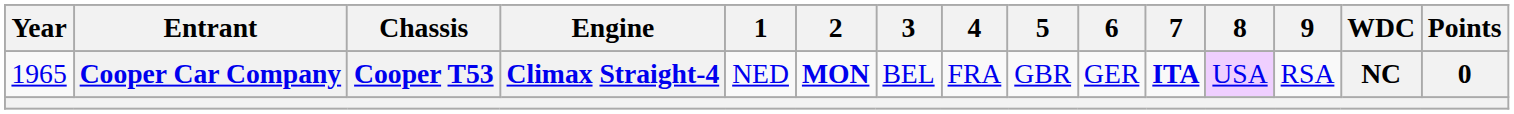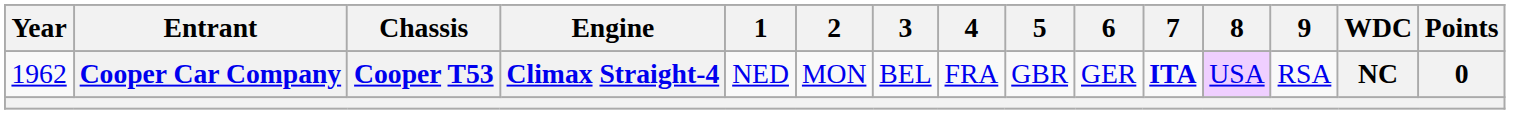 <table class="wikitable" style="text-align:center; font-size:90%">
 <tr>
 <th>Year</th>
 <th>Entrant</th>
 <th>Chassis</th>
 <th>Engine</th>
 <th>1</th>
 <th>2</th>
 <th>3</th>
 <th>4</th>
 <th>5</th>
 <th>6</th>
 <th>7</th>
 <th>8</th>
 <th>9</th>
 <th>WDC</th>
 <th>Points</th>
 </tr>
 <tr>
-<td><a href='#'>1965</a></td>
+<td><a href='#'>1962</a></td>
 <th><a href='#'>Cooper Car Company</a></th>
 <th><a href='#'>Cooper</a> <a href='#'>T53</a></th>
 <th><a href='#'>Climax</a> <a href='#'>Straight-4</a></th>
 <td><a href='#'>NED</a></td>
-<td><strong><a href='#'>MON</a></strong></td>
+<td><a href='#'>MON</a></td>
 <td><a href='#'>BEL</a></td>
 <td><a href='#'>FRA</a></td>
 <td><a href='#'>GBR</a></td>
 <td><a href='#'>GER</a></td>
 <td><strong><a href='#'>ITA</a></strong></td>
 <td style="background:#EFCFFF;"><a href='#'>USA</a><br></td>
 <td><a href='#'>RSA</a></td>
 <th>NC</th>
 <th>0</th>
 </tr>
 <tr>
 <th colspan="15"></th>
 </tr>
 </table>
